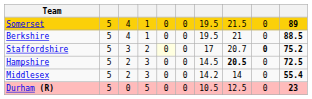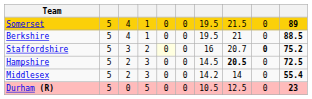 <table class="wikitable" style="text-align:center">
 <tr>
 <th width="150">Team</th>
 <th width="25"></th>
 <th width="25"></th>
 <th width="25"></th>
 <th width="25"></th>
 <th width="25"></th>
 <th width="40"></th>
 <th width="40"></th>
 <th width="40"></th>
 <th width="40"></th>
 </tr>
 <tr style="background:#fbd009">
 <td style="text-align:left"><a href='#'>Somerset</a></td>
 <td>5</td>
 <td>4</td>
 <td>1</td>
 <td>0</td>
 <td>0</td>
 <td>19.5</td>
 <td>21.5</td>
 <td>0</td>
 <td><strong>89</strong></td>
 </tr>
 <tr>
 <td style="text-align:left"><a href='#'>Berkshire</a></td>
 <td>5</td>
 <td>4</td>
 <td>1</td>
 <td>0</td>
 <td>0</td>
 <td>19.5</td>
 <td>21</td>
 <td>0</td>
 <td><strong>88.5</strong></td>
 </tr>
 <tr>
 <td style="text-align:left"><a href='#'>Staffordshire</a></td>
 <td>5</td>
 <td>3</td>
 <td>2</td>
 <td style="background: lightyellow;">0</td>
 <td>0</td>
-<td>17</td>
+<td>16</td>
 <td>20.7</td>
 <td><strong>0</strong></td>
 <td><strong>75.2</strong></td>
 </tr>
 <tr>
 <td style="text-align:left"><a href='#'>Hampshire</a></td>
 <td>5</td>
 <td>2</td>
 <td>3</td>
 <td>0</td>
 <td>0</td>
 <td>14.5</td>
 <td><strong>20.5</strong></td>
 <td>0</td>
 <td><strong>72.5</strong></td>
 </tr>
 <tr>
 <td style="text-align:left"><a href='#'>Middlesex</a></td>
 <td>5</td>
 <td>2</td>
 <td>3</td>
 <td>0</td>
 <td>0</td>
 <td>14.2</td>
 <td>14</td>
 <td>0</td>
 <td><strong>55.4</strong></td>
 </tr>
 <tr style="background:#FFBBBB">
 <td style="text-align:left"><a href='#'>Durham</a> <strong>(R)</strong></td>
 <td>5</td>
 <td>0</td>
 <td>5</td>
 <td>0</td>
 <td>0</td>
 <td>10.5</td>
 <td>12.5</td>
 <td>0</td>
 <td><strong>23</strong></td>
 </tr>
 </table>
